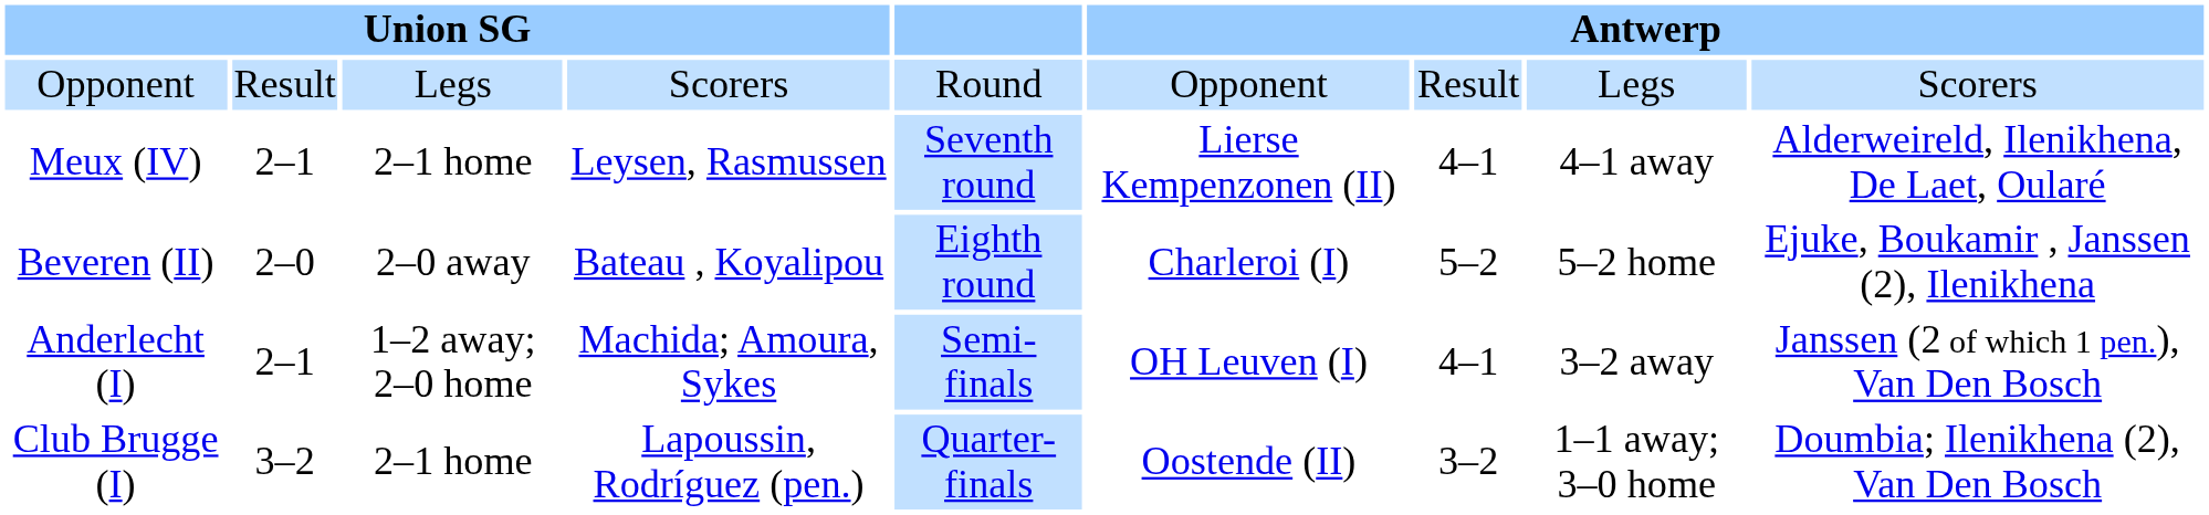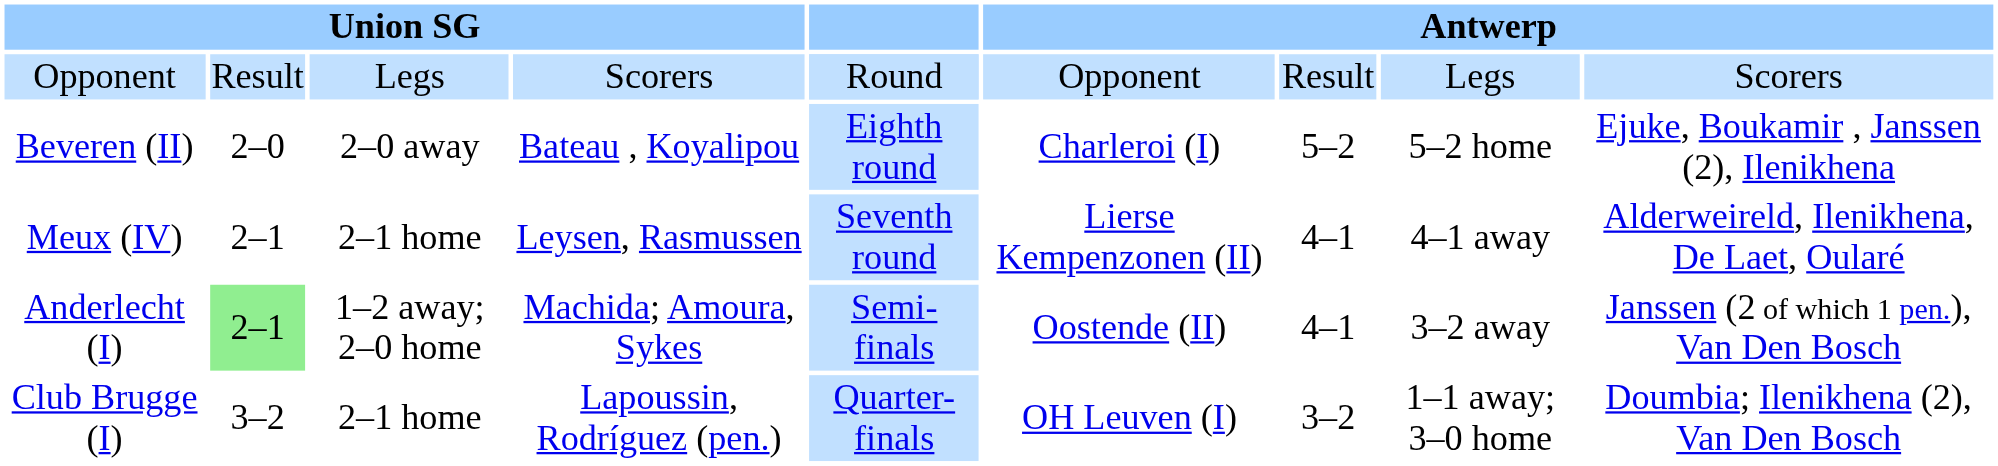 <table width="100%" style="text-align:center">
 <tr style="vertical-align:top; background:#9cf;">
 <th colspan=4 style="width:1*">Union SG</th>
 <th></th>
 <th colspan=4 style="width:1*">Antwerp</th>
 </tr>
 <tr style="vertical-align:top; background:#c1e0ff;">
 <td>Opponent</td>
 <td>Result</td>
 <td>Legs</td>
 <td>Scorers</td>
 <td style="background:#c1e0ff;">Round</td>
 <td>Opponent</td>
 <td>Result</td>
 <td>Legs</td>
 <td>Scorers</td>
 </tr>
 <tr>
+<td><a href='#'>Beveren</a> (<a href='#'>II</a>)</td>
+<td>2–0</td>
+<td>2–0 away</td>
+<td><a href='#'>Bateau</a> , <a href='#'>Koyalipou</a> </td>
+<td style="background:#c1e0ff;"><a href='#'>Eighth round</a></td>
+<td><a href='#'>Charleroi</a> (<a href='#'>I</a>)</td>
+<td>5–2</td>
+<td>5–2 home</td>
+<td><a href='#'>Ejuke</a>, <a href='#'>Boukamir</a> , <a href='#'>Janssen</a> (2), <a href='#'>Ilenikhena</a></td>
+</tr>
+<tr>
 <td><a href='#'>Meux</a> (<a href='#'>IV</a>)</td>
 <td>2–1</td>
 <td>2–1 home</td>
 <td><a href='#'>Leysen</a>, <a href='#'>Rasmussen</a></td>
 <td style="background:#c1e0ff;"><a href='#'>Seventh round</a></td>
 <td><a href='#'>Lierse Kempenzonen</a> (<a href='#'>II</a>)</td>
 <td>4–1</td>
 <td>4–1 away</td>
 <td><a href='#'>Alderweireld</a>, <a href='#'>Ilenikhena</a>, <a href='#'>De Laet</a>, <a href='#'>Oularé</a> </td>
 </tr>
 <tr>
-<td><a href='#'>Beveren</a> (<a href='#'>II</a>)</td>
-<td>2–0</td>
-<td>2–0 away</td>
-<td><a href='#'>Bateau</a> , <a href='#'>Koyalipou</a> </td>
-<td style="background:#c1e0ff;"><a href='#'>Eighth round</a></td>
-<td><a href='#'>Charleroi</a> (<a href='#'>I</a>)</td>
-<td>5–2</td>
-<td>5–2 home</td>
-<td><a href='#'>Ejuke</a>, <a href='#'>Boukamir</a> , <a href='#'>Janssen</a> (2), <a href='#'>Ilenikhena</a></td>
-</tr>
-<tr>
 <td><a href='#'>Anderlecht</a> (<a href='#'>I</a>)</td>
-<td>2–1</td>
+<td style="background: lightgreen;">2–1</td>
 <td>1–2 away; 2–0 home</td>
 <td><a href='#'>Machida</a>; <a href='#'>Amoura</a>, <a href='#'>Sykes</a></td>
 <td style="background:#c1e0ff;"><a href='#'>Semi-finals</a></td>
-<td><a href='#'>OH Leuven</a> (<a href='#'>I</a>)</td>
+<td><a href='#'>Oostende</a> (<a href='#'>II</a>)</td>
 <td>4–1</td>
 <td>3–2 away</td>
 <td><a href='#'>Janssen</a> (2<small> of which 1 <a href='#'>pen.</a></small>), <a href='#'>Van Den Bosch</a></td>
 </tr>
 <tr>
 <td><a href='#'>Club Brugge</a> (<a href='#'>I</a>)</td>
 <td>3–2</td>
 <td>2–1 home</td>
 <td><a href='#'>Lapoussin</a>, <a href='#'>Rodríguez</a> (<a href='#'>pen.</a>)</td>
 <td style="background:#c1e0ff;"><a href='#'>Quarter-finals</a></td>
-<td><a href='#'>Oostende</a> (<a href='#'>II</a>)</td>
+<td><a href='#'>OH Leuven</a> (<a href='#'>I</a>)</td>
 <td>3–2</td>
 <td>1–1 away; 3–0 home</td>
 <td><a href='#'>Doumbia</a>; <a href='#'>Ilenikhena</a> (2), <a href='#'>Van Den Bosch</a></td>
 </tr>
 </table>
